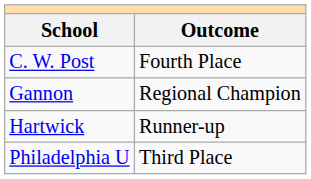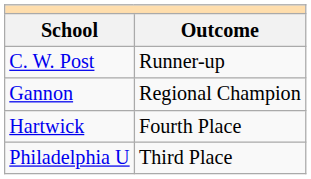 <table class="wikitable" style="float:left; margin-right:1em;">
 <tr>
 <th colspan="3" style="background:#ffdead;"></th>
 </tr>
 <tr>
 <th>School</th>
 <th>Outcome</th>
 </tr>
 <tr>
 <td><a href='#'>C. W. Post</a></td>
-<td>Fourth Place</td>
+<td>Runner-up</td>
 </tr>
 <tr>
 <td><a href='#'>Gannon</a></td>
 <td>Regional Champion</td>
 </tr>
 <tr>
 <td><a href='#'>Hartwick</a></td>
-<td>Runner-up</td>
+<td>Fourth Place</td>
 </tr>
 <tr>
 <td><a href='#'>Philadelphia U</a></td>
 <td>Third Place</td>
 </tr>
 </table>
